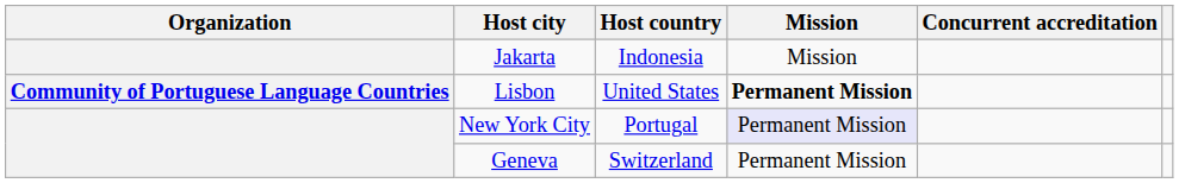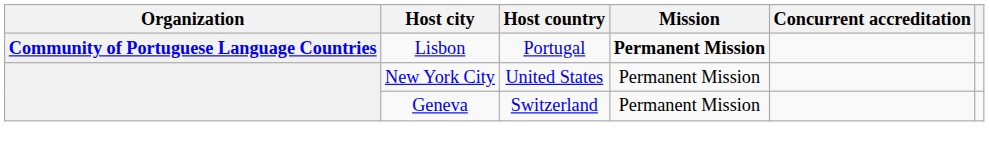 <table class="wikitable plainrowheaders" style="text-align:center;">
 <tr>
 <th scope="col">Organization</th>
 <th scope="col">Host city</th>
 <th scope="col">Host country</th>
 <th scope="col">Mission</th>
 <th scope="col">Concurrent accreditation</th>
 <th scope="col"></th>
 </tr>
 <tr>
-<th scope="row"></th>
-<td><a href='#'>Jakarta</a></td>
-<td><a href='#'>Indonesia</a></td>
-<td>Mission</td>
-<td></td>
-<td></td>
-</tr>
-<tr>
 <th scope="row"> <a href='#'>Community of Portuguese Language Countries</a></th>
 <td><a href='#'>Lisbon</a></td>
-<td><a href='#'>United States</a></td>
+<td><a href='#'>Portugal</a></td>
 <td><strong>Permanent Mission</strong></td>
 <td></td>
 <td></td>
 </tr>
 <tr>
 <th scope="row"  rowspan="2"></th>
 <td><a href='#'>New York City</a></td>
-<td><a href='#'>Portugal</a></td>
-<td style="background: lavender;">Permanent Mission</td>
+<td><a href='#'>United States</a></td>
+<td>Permanent Mission</td>
 <td></td>
 <td></td>
 </tr>
 <tr>
 <td><a href='#'>Geneva</a></td>
 <td><a href='#'>Switzerland</a></td>
 <td>Permanent Mission</td>
 <td></td>
 <td></td>
 </tr>
 </table>
